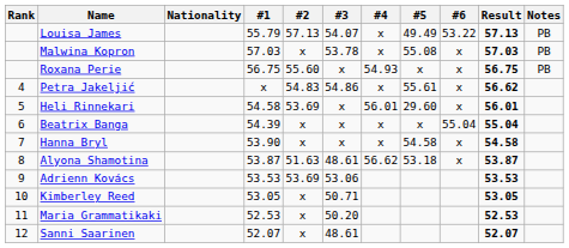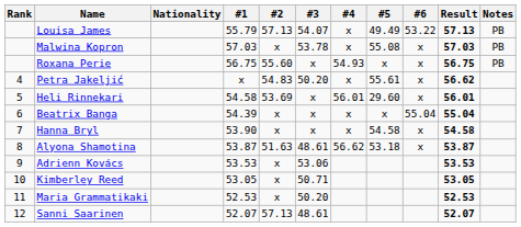 <table class="wikitable sortable" style="text-align:center">
 <tr>
 <th>Rank</th>
 <th>Name</th>
 <th>Nationality</th>
 <th>#1</th>
 <th>#2</th>
 <th>#3</th>
 <th>#4</th>
 <th>#5</th>
 <th>#6</th>
 <th>Result</th>
 <th>Notes</th>
 </tr>
 <tr>
 <td></td>
 <td align=left><a href='#'>Louisa James</a></td>
 <td align=left></td>
 <td>55.79</td>
 <td>57.13</td>
 <td>54.07</td>
 <td>x</td>
 <td>49.49</td>
 <td>53.22</td>
 <td><strong>57.13</strong></td>
 <td>PB</td>
 </tr>
 <tr>
 <td></td>
 <td align=left><a href='#'>Malwina Kopron</a></td>
 <td align=left></td>
 <td>57.03</td>
 <td>x</td>
 <td>53.78</td>
 <td>x</td>
 <td>55.08</td>
 <td>x</td>
 <td><strong>57.03</strong></td>
 <td>PB</td>
 </tr>
 <tr>
 <td></td>
 <td align=left><a href='#'>Roxana Perie</a></td>
 <td align=left></td>
 <td>56.75</td>
 <td>55.60</td>
 <td>x</td>
 <td>54.93</td>
 <td>x</td>
 <td>x</td>
 <td><strong>56.75</strong></td>
 <td>PB</td>
 </tr>
 <tr>
 <td>4</td>
 <td align=left><a href='#'>Petra Jakeljić</a></td>
 <td align=left></td>
 <td>x</td>
 <td>54.83</td>
-<td>54.86</td>
+<td>50.20</td>
 <td>x</td>
 <td>55.61</td>
 <td>x</td>
 <td><strong>56.62</strong></td>
 <td></td>
 </tr>
 <tr>
 <td>5</td>
 <td align=left><a href='#'>Heli Rinnekari</a></td>
 <td align=left></td>
 <td>54.58</td>
 <td>53.69</td>
 <td>x</td>
 <td>56.01</td>
 <td>29.60</td>
 <td>x</td>
 <td><strong>56.01</strong></td>
 <td></td>
 </tr>
 <tr>
 <td>6</td>
 <td align=left><a href='#'>Beatrix Banga</a></td>
 <td align=left></td>
 <td>54.39</td>
 <td>x</td>
 <td>x</td>
 <td>x</td>
 <td>x</td>
 <td>55.04</td>
 <td><strong>55.04</strong></td>
 <td></td>
 </tr>
 <tr>
 <td>7</td>
 <td align=left><a href='#'>Hanna Bryl</a></td>
 <td align=left></td>
 <td>53.90</td>
 <td>x</td>
 <td>x</td>
 <td>x</td>
 <td>54.58</td>
 <td>x</td>
 <td><strong>54.58</strong></td>
 <td></td>
 </tr>
 <tr>
 <td>8</td>
 <td align=left><a href='#'>Alyona Shamotina</a></td>
 <td align=left></td>
 <td>53.87</td>
 <td>51.63</td>
 <td>48.61</td>
 <td>56.62</td>
 <td>53.18</td>
 <td>x</td>
 <td><strong> 53.87</strong></td>
 <td></td>
 </tr>
 <tr>
 <td>9</td>
 <td align=left><a href='#'>Adrienn Kovács</a></td>
 <td align=left></td>
 <td>53.53</td>
-<td>53.69</td>
+<td>x</td>
 <td>53.06</td>
 <td></td>
 <td></td>
 <td></td>
 <td><strong>53.53</strong></td>
 <td></td>
 </tr>
 <tr>
 <td>10</td>
 <td align=left><a href='#'>Kimberley Reed</a></td>
 <td align=left></td>
 <td>53.05</td>
 <td>x</td>
 <td>50.71</td>
 <td></td>
 <td></td>
 <td></td>
 <td><strong>53.05</strong></td>
 <td></td>
 </tr>
 <tr>
 <td>11</td>
 <td align=left><a href='#'>Maria Grammatikaki</a></td>
 <td align=left></td>
 <td>52.53</td>
 <td>x</td>
 <td>50.20</td>
 <td></td>
 <td></td>
 <td></td>
 <td><strong>52.53</strong></td>
 <td></td>
 </tr>
 <tr>
 <td>12</td>
 <td align=left><a href='#'>Sanni Saarinen</a></td>
 <td align=left></td>
 <td>52.07</td>
-<td>x</td>
+<td>57.13</td>
 <td>48.61</td>
 <td></td>
 <td></td>
 <td></td>
 <td><strong>52.07</strong></td>
 <td></td>
 </tr>
 </table>
